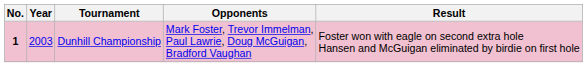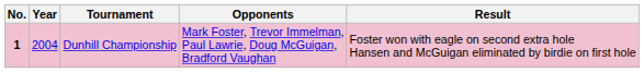 <table class="wikitable" style="font-size:95%;">
 <tr>
 <th>No.</th>
 <th>Year</th>
 <th>Tournament</th>
 <th>Opponents</th>
 <th>Result</th>
 </tr>
 <tr style="background:#F2C1D1;">
 <td align=center><strong>1</strong></td>
-<td><a href='#'>2003</a></td>
+<td><a href='#'>2004</a></td>
 <td><a href='#'>Dunhill Championship</a></td>
 <td> <a href='#'>Mark Foster</a>,  <a href='#'>Trevor Immelman</a>,<br> <a href='#'>Paul Lawrie</a>,  <a href='#'>Doug McGuigan</a>,<br> <a href='#'>Bradford Vaughan</a></td>
 <td>Foster won with eagle on second extra hole<br>Hansen and McGuigan eliminated by birdie on first hole</td>
 </tr>
 </table>
